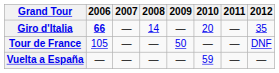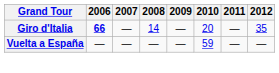 <table class="wikitable plainrowheaders">
 <tr>
 <th scope="col"><a href='#'>Grand Tour</a></th>
 <th scope="col">2006</th>
 <th scope="col">2007</th>
 <th scope="col">2008</th>
 <th scope="col">2009</th>
 <th scope="col">2010</th>
 <th scope="col">2011</th>
 <th scope="col">2012</th>
 </tr>
 <tr style="text-align:center;">
 <th scope="row"> <a href='#'>Giro d'Italia</a></th>
 <td><strong><a href='#'>66</a></strong></td>
 <td>—</td>
 <td><a href='#'>14</a></td>
 <td>—</td>
 <td><a href='#'>20</a></td>
 <td>—</td>
 <td><a href='#'>35</a></td>
 </tr>
 <tr style="text-align:center;">
-<th scope="row"> <a href='#'>Tour de France</a></th>
-<td><a href='#'>105</a></td>
-<td>—</td>
-<td>—</td>
-<td><a href='#'>50</a></td>
-<td>—</td>
-<td>—</td>
-<td><a href='#'>DNF</a></td>
-</tr>
-<tr style="text-align:center;">
 <th scope="row"> <a href='#'>Vuelta a España</a></th>
 <td>—</td>
 <td>—</td>
 <td>—</td>
 <td>—</td>
 <td><a href='#'>59</a></td>
 <td>—</td>
 <td>—</td>
 </tr>
 </table>
